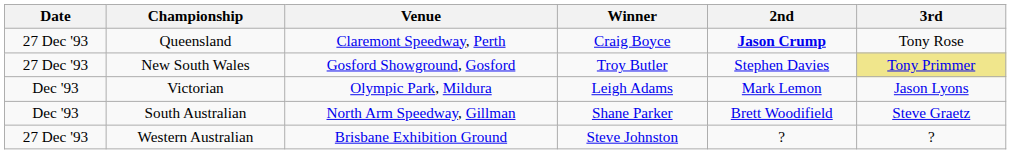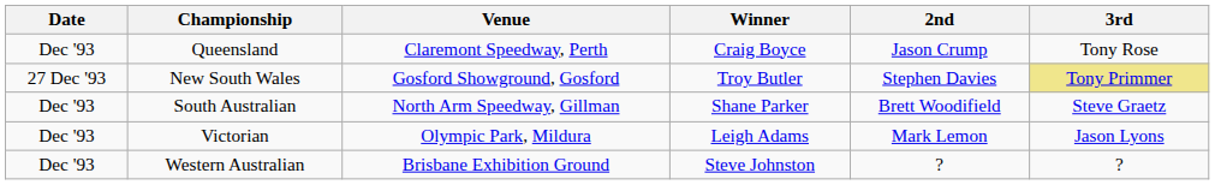 <table class="wikitable" style="text-align:center">
 <tr>
 <th width=100>Date</th>
 <th width=180>Championship</th>
 <th width=280>Venue</th>
 <th width=150>Winner</th>
 <th width=150>2nd</th>
 <th width=150>3rd</th>
 </tr>
 <tr>
-<td align=center>27 Dec '93</td>
+<td align=center>Dec '93</td>
 <td>Queensland</td>
 <td><a href='#'>Claremont Speedway</a>, <a href='#'>Perth</a></td>
 <td><a href='#'>Craig Boyce</a></td>
-<td><strong><a href='#'>Jason Crump</a></strong></td>
+<td><a href='#'>Jason Crump</a></td>
 <td>Tony Rose</td>
 </tr>
 <tr>
 <td align=center>27 Dec '93</td>
 <td>New South Wales</td>
 <td><a href='#'>Gosford Showground</a>, <a href='#'>Gosford</a></td>
 <td><a href='#'>Troy Butler</a></td>
 <td><a href='#'>Stephen Davies</a></td>
 <td style="background: khaki;"><a href='#'>Tony Primmer</a></td>
 </tr>
 <tr>
 <td align=center>Dec '93</td>
+<td>South Australian</td>
+<td><a href='#'>North Arm Speedway</a>, <a href='#'>Gillman</a></td>
+<td><a href='#'>Shane Parker</a></td>
+<td><a href='#'>Brett Woodifield</a></td>
+<td><a href='#'>Steve Graetz</a></td>
+</tr>
+<tr>
+<td align=center>Dec '93</td>
 <td>Victorian</td>
 <td><a href='#'>Olympic Park</a>, <a href='#'>Mildura</a></td>
 <td><a href='#'>Leigh Adams</a></td>
 <td><a href='#'>Mark Lemon</a></td>
 <td><a href='#'>Jason Lyons</a></td>
 </tr>
 <tr>
 <td align=center>Dec '93</td>
-<td>South Australian</td>
-<td><a href='#'>North Arm Speedway</a>, <a href='#'>Gillman</a></td>
-<td><a href='#'>Shane Parker</a></td>
-<td><a href='#'>Brett Woodifield</a></td>
-<td><a href='#'>Steve Graetz</a></td>
-</tr>
-<tr>
-<td align=center>27 Dec '93</td>
 <td>Western Australian</td>
 <td><a href='#'>Brisbane Exhibition Ground</a></td>
 <td><a href='#'>Steve Johnston</a></td>
 <td>?</td>
 <td>?</td>
 </tr>
 </table>
